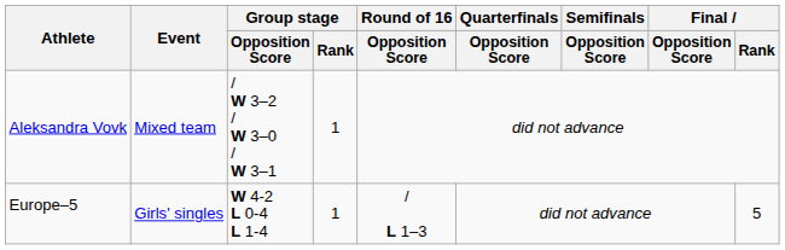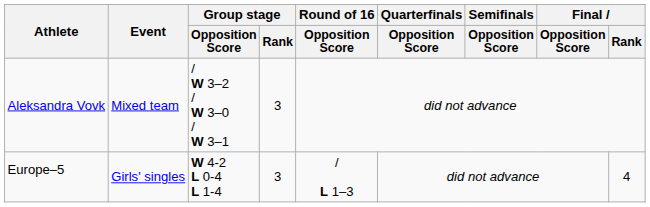 <table class=wikitable style="font-size:90%">
 <tr>
 <th rowspan=2>Athlete</th>
 <th rowspan=2>Event</th>
 <th colspan=2>Group stage</th>
 <th>Round of 16</th>
 <th>Quarterfinals</th>
 <th>Semifinals</th>
 <th colspan=2>Final / </th>
 </tr>
 <tr style="font-size:95%">
 <th>Opposition<br>Score</th>
 <th>Rank</th>
 <th>Opposition<br>Score</th>
 <th>Opposition<br>Score</th>
 <th>Opposition<br>Score</th>
 <th>Opposition<br>Score</th>
 <th>Rank</th>
 </tr>
 <tr align=center>
 <td align=left><a href='#'>Aleksandra Vovk</a></td>
 <td align=left><a href='#'>Mixed team</a></td>
 <td align=left> / <br> <strong>W</strong> 3–2<br> / <br> <strong>W</strong> 3–0<br> / <br> <strong>W</strong> 3–1</td>
-<td>1</td>
+<td>3</td>
 <td Colspan=5><em>did not advance</em></td>
 </tr>
 <tr align=center>
 <td align=left>Europe–5<br><br></td>
 <td align=left><a href='#'>Girls' singles</a></td>
 <td align=left> <strong>W</strong> 4-2<br> <strong>L</strong> 0-4<br> <strong>L</strong> 1-4</td>
-<td>1</td>
+<td>3</td>
 <td> / <br><br> <strong>L</strong> 1–3</td>
 <td Colspan=3><em>did not advance</em></td>
-<td>5</td>
+<td>4</td>
 </tr>
 </table>
